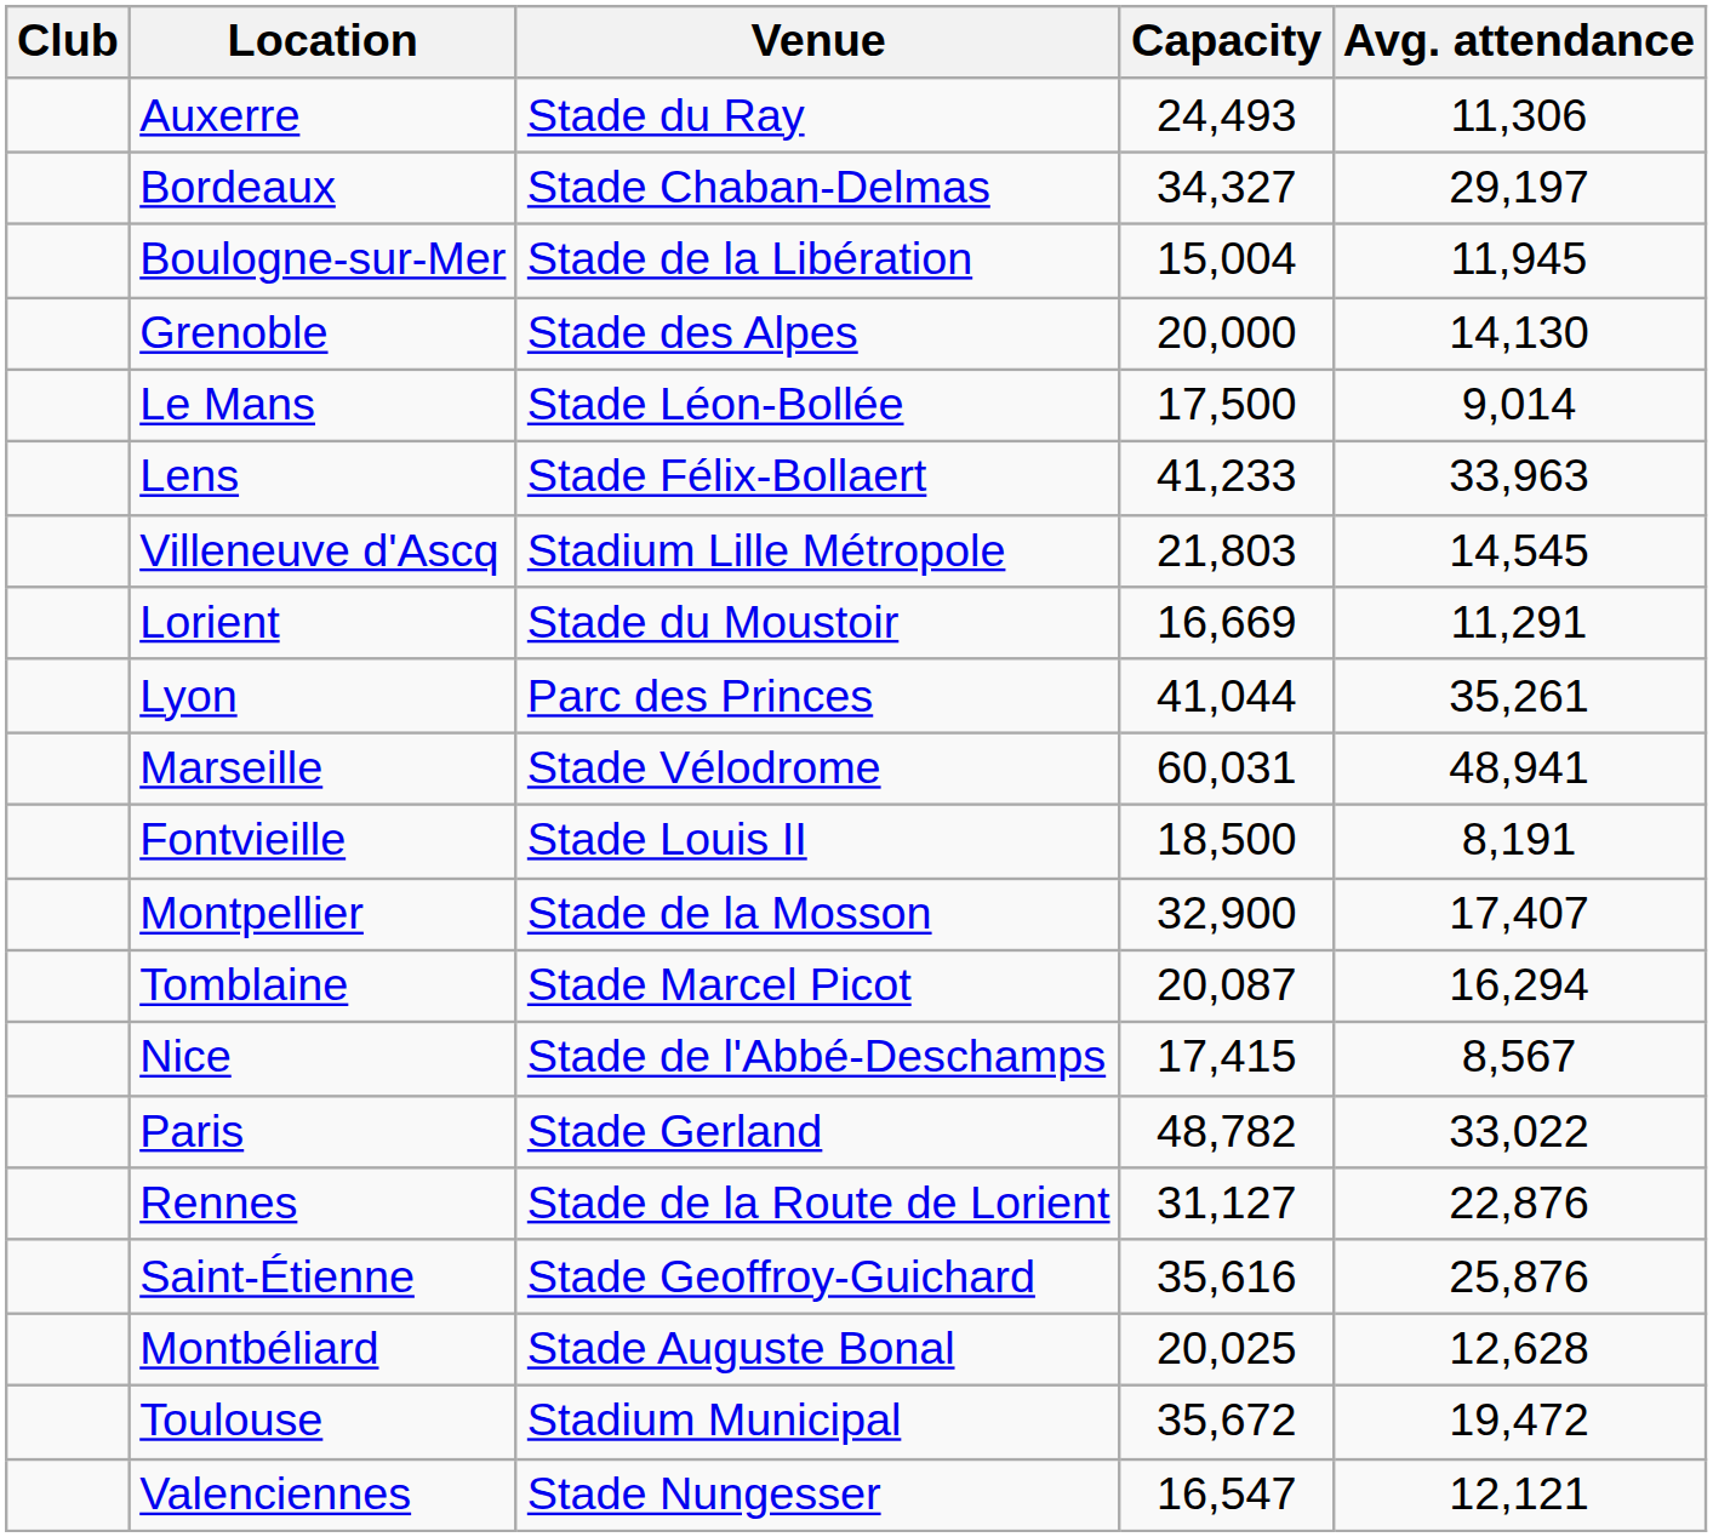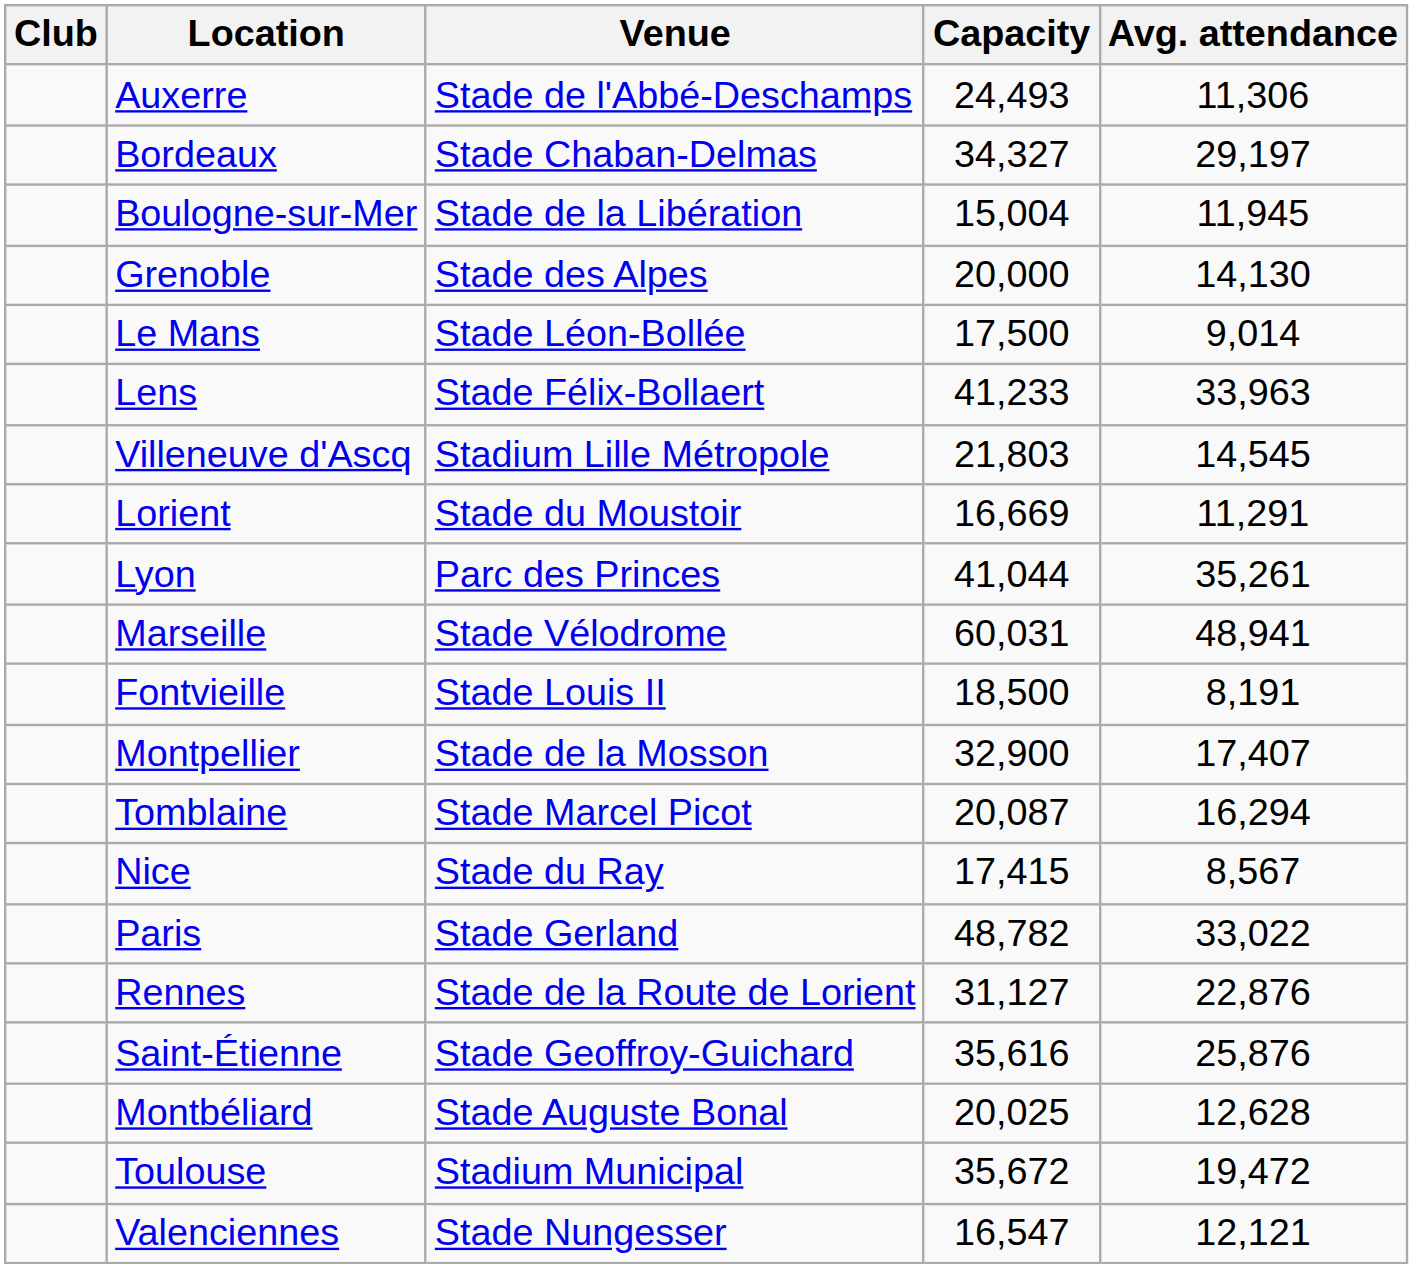 <table class="wikitable sortable">
 <tr>
 <th>Club</th>
 <th>Location</th>
 <th>Venue</th>
 <th>Capacity</th>
 <th>Avg. attendance</th>
 </tr>
 <tr>
 <td></td>
 <td><a href='#'>Auxerre</a></td>
-<td><a href='#'>Stade du Ray</a></td>
+<td><a href='#'>Stade de l'Abbé-Deschamps</a></td>
 <td style="text-align:center;">24,493</td>
 <td style="text-align:center;">11,306</td>
 </tr>
 <tr>
 <td></td>
 <td><a href='#'>Bordeaux</a></td>
 <td><a href='#'>Stade Chaban-Delmas</a></td>
 <td style="text-align:center;">34,327</td>
 <td style="text-align:center;">29,197</td>
 </tr>
 <tr>
 <td></td>
 <td><a href='#'>Boulogne-sur-Mer</a></td>
 <td><a href='#'>Stade de la Libération</a></td>
 <td style="text-align:center;">15,004</td>
 <td style="text-align:center;">11,945</td>
 </tr>
 <tr>
 <td></td>
 <td><a href='#'>Grenoble</a></td>
 <td><a href='#'>Stade des Alpes</a></td>
 <td style="text-align:center;">20,000</td>
 <td style="text-align:center;">14,130</td>
 </tr>
 <tr>
 <td></td>
 <td><a href='#'>Le Mans</a></td>
 <td><a href='#'>Stade Léon-Bollée</a></td>
 <td style="text-align:center;">17,500</td>
 <td style="text-align:center;">9,014</td>
 </tr>
 <tr>
 <td></td>
 <td><a href='#'>Lens</a></td>
 <td><a href='#'>Stade Félix-Bollaert</a></td>
 <td style="text-align:center;">41,233</td>
 <td style="text-align:center;">33,963</td>
 </tr>
 <tr>
 <td></td>
 <td><a href='#'>Villeneuve d'Ascq</a></td>
 <td><a href='#'>Stadium Lille Métropole</a></td>
 <td style="text-align:center;">21,803</td>
 <td style="text-align:center;">14,545</td>
 </tr>
 <tr>
 <td></td>
 <td><a href='#'>Lorient</a></td>
 <td><a href='#'>Stade du Moustoir</a></td>
 <td style="text-align:center;">16,669</td>
 <td style="text-align:center;">11,291</td>
 </tr>
 <tr>
 <td></td>
 <td><a href='#'>Lyon</a></td>
 <td><a href='#'>Parc des Princes</a></td>
 <td style="text-align:center;">41,044</td>
 <td style="text-align:center;">35,261</td>
 </tr>
 <tr>
 <td></td>
 <td><a href='#'>Marseille</a></td>
 <td><a href='#'>Stade Vélodrome</a></td>
 <td style="text-align:center;">60,031</td>
 <td style="text-align:center;">48,941</td>
 </tr>
 <tr>
 <td></td>
 <td><a href='#'>Fontvieille</a></td>
 <td><a href='#'>Stade Louis II</a></td>
 <td style="text-align:center;">18,500</td>
 <td style="text-align:center;">8,191</td>
 </tr>
 <tr>
 <td></td>
 <td><a href='#'>Montpellier</a></td>
 <td><a href='#'>Stade de la Mosson</a></td>
 <td style="text-align:center;">32,900</td>
 <td style="text-align:center;">17,407</td>
 </tr>
 <tr>
 <td></td>
 <td><a href='#'>Tomblaine</a></td>
 <td><a href='#'>Stade Marcel Picot</a></td>
 <td style="text-align:center;">20,087</td>
 <td style="text-align:center;">16,294</td>
 </tr>
 <tr>
 <td></td>
 <td><a href='#'>Nice</a></td>
-<td><a href='#'>Stade de l'Abbé-Deschamps</a></td>
+<td><a href='#'>Stade du Ray</a></td>
 <td style="text-align:center;">17,415</td>
 <td style="text-align:center;">8,567</td>
 </tr>
 <tr>
 <td></td>
 <td><a href='#'>Paris</a></td>
 <td><a href='#'>Stade Gerland</a></td>
 <td style="text-align:center;">48,782</td>
 <td style="text-align:center;">33,022</td>
 </tr>
 <tr>
 <td></td>
 <td><a href='#'>Rennes</a></td>
 <td><a href='#'>Stade de la Route de Lorient</a></td>
 <td style="text-align:center;">31,127</td>
 <td style="text-align:center;">22,876</td>
 </tr>
 <tr>
 <td></td>
 <td><a href='#'>Saint-Étienne</a></td>
 <td><a href='#'>Stade Geoffroy-Guichard</a></td>
 <td style="text-align:center;">35,616</td>
 <td style="text-align:center;">25,876</td>
 </tr>
 <tr>
 <td></td>
 <td><a href='#'>Montbéliard</a></td>
 <td><a href='#'>Stade Auguste Bonal</a></td>
 <td style="text-align:center;">20,025</td>
 <td style="text-align:center;">12,628</td>
 </tr>
 <tr>
 <td></td>
 <td><a href='#'>Toulouse</a></td>
 <td><a href='#'>Stadium Municipal</a></td>
 <td style="text-align:center;">35,672</td>
 <td style="text-align:center;">19,472</td>
 </tr>
 <tr>
 <td></td>
 <td><a href='#'>Valenciennes</a></td>
 <td><a href='#'>Stade Nungesser</a></td>
 <td style="text-align:center;">16,547</td>
 <td style="text-align:center;">12,121</td>
 </tr>
 </table>
